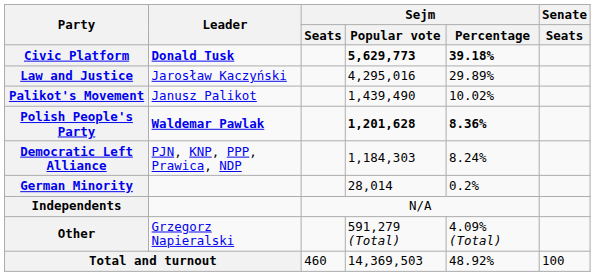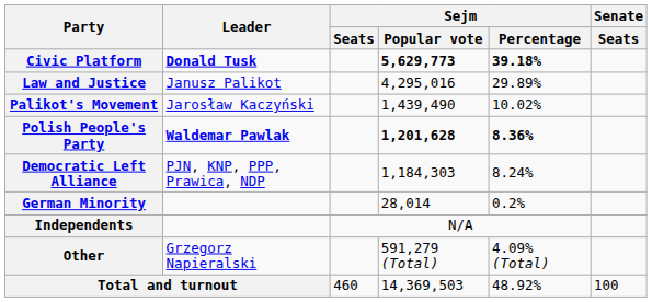 <table class="wikitable">
 <tr>
 <th rowspan=2>Party</th>
 <th rowspan=2>Leader</th>
 <th colspan=3>Sejm</th>
 <th>Senate</th>
 </tr>
 <tr>
 <th>Seats</th>
 <th>Popular vote</th>
 <th>Percentage</th>
 <th>Seats</th>
 </tr>
 <tr>
 <th><a href='#'>Civic Platform</a></th>
 <td><strong><a href='#'>Donald Tusk</a></strong></td>
 <td></td>
 <td><strong>5,629,773</strong></td>
 <td><strong>39.18%</strong></td>
 <td></td>
 </tr>
 <tr>
 <th><a href='#'>Law and Justice</a></th>
-<td><a href='#'>Jarosław Kaczyński</a></td>
+<td><a href='#'>Janusz Palikot</a></td>
 <td></td>
 <td>4,295,016</td>
 <td>29.89%</td>
 <td></td>
 </tr>
 <tr>
 <th><a href='#'>Palikot's Movement</a></th>
-<td><a href='#'>Janusz Palikot</a></td>
+<td><a href='#'>Jarosław Kaczyński</a></td>
 <td></td>
 <td>1,439,490</td>
 <td>10.02%</td>
 <td></td>
 </tr>
 <tr>
 <th><a href='#'>Polish People's Party</a></th>
 <td><strong><a href='#'>Waldemar Pawlak</a></strong></td>
 <td></td>
 <td><strong>1,201,628</strong></td>
 <td><strong>8.36%</strong></td>
 <td></td>
 </tr>
 <tr>
 <th><a href='#'>Democratic Left Alliance</a></th>
 <td><a href='#'>PJN</a>, <a href='#'>KNP</a>, <a href='#'>PPP</a>, <a href='#'>Prawica</a>, <a href='#'>NDP</a></td>
 <td></td>
 <td>1,184,303</td>
 <td>8.24%</td>
 <td></td>
 </tr>
 <tr>
 <th><a href='#'>German Minority</a></th>
 <td></td>
 <td></td>
 <td>28,014</td>
 <td>0.2%</td>
 <td></td>
 </tr>
 <tr>
 <th>Independents</th>
 <td></td>
 <td colspan=3 style="text-align:center;">N/A</td>
 <td></td>
 </tr>
 <tr>
 <th>Other</th>
 <td><a href='#'>Grzegorz Napieralski</a></td>
 <td></td>
 <td>591,279 <em>(Total)</em></td>
 <td>4.09% <em>(Total)</em></td>
 <td></td>
 </tr>
 <tr>
 <th colspan=2>Total and turnout</th>
 <td>460</td>
 <td>14,369,503</td>
 <td>48.92%</td>
 <td>100</td>
 </tr>
 </table>
